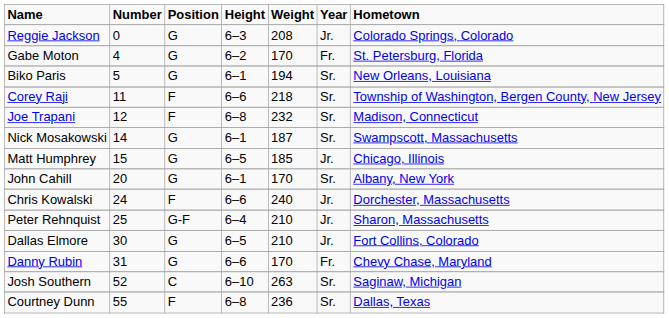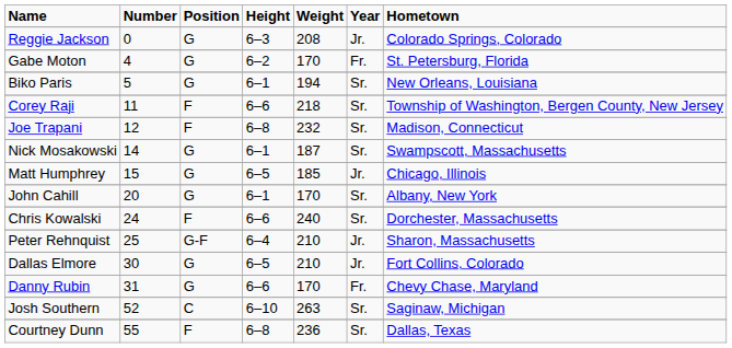 <table class="wikitable">
 <tr>
 <td><strong>Name</strong></td>
 <td><strong>Number</strong></td>
 <td><strong>Position</strong></td>
 <td><strong>Height</strong></td>
 <td><strong>Weight</strong></td>
 <td><strong>Year</strong></td>
 <td><strong>Hometown</strong></td>
 </tr>
 <tr>
 </tr>
 <tr>
 <td><a href='#'>Reggie Jackson</a></td>
 <td>0</td>
 <td>G</td>
 <td>6–3</td>
 <td>208</td>
 <td>Jr.</td>
 <td><a href='#'>Colorado Springs, Colorado</a></td>
 </tr>
 <tr>
 </tr>
 <tr>
 <td>Gabe Moton</td>
 <td>4</td>
 <td>G</td>
 <td>6–2</td>
 <td>170</td>
 <td>Fr.</td>
 <td><a href='#'>St. Petersburg, Florida</a></td>
 </tr>
 <tr>
 </tr>
 <tr>
 <td>Biko Paris</td>
 <td>5</td>
 <td>G</td>
 <td>6–1</td>
 <td>194</td>
 <td>Sr.</td>
 <td><a href='#'>New Orleans, Louisiana</a></td>
 </tr>
 <tr>
 </tr>
 <tr>
 <td><a href='#'>Corey Raji</a></td>
 <td>11</td>
 <td>F</td>
 <td>6–6</td>
 <td>218</td>
 <td>Sr.</td>
 <td><a href='#'>Township of Washington, Bergen County, New Jersey</a></td>
 </tr>
 <tr>
 </tr>
 <tr>
 <td><a href='#'>Joe Trapani</a></td>
 <td>12</td>
 <td>F</td>
 <td>6–8</td>
 <td>232</td>
 <td>Sr.</td>
 <td><a href='#'>Madison, Connecticut</a></td>
 </tr>
 <tr>
 </tr>
 <tr>
 <td>Nick Mosakowski</td>
 <td>14</td>
 <td>G</td>
 <td>6–1</td>
 <td>187</td>
 <td>Sr.</td>
 <td><a href='#'>Swampscott, Massachusetts</a></td>
 </tr>
 <tr>
 </tr>
 <tr>
 <td>Matt Humphrey</td>
 <td>15</td>
 <td>G</td>
 <td>6–5</td>
 <td>185</td>
 <td>Jr.</td>
 <td><a href='#'>Chicago, Illinois</a></td>
 </tr>
 <tr>
 </tr>
 <tr>
 <td>John Cahill</td>
 <td>20</td>
 <td>G</td>
 <td>6–1</td>
 <td>170</td>
 <td>Sr.</td>
 <td><a href='#'>Albany, New York</a></td>
 </tr>
 <tr>
 </tr>
 <tr>
 <td>Chris Kowalski</td>
 <td>24</td>
 <td>F</td>
 <td>6–6</td>
 <td>240</td>
-<td>Jr.</td>
+<td>Sr.</td>
 <td><a href='#'>Dorchester, Massachusetts</a></td>
 </tr>
 <tr>
 </tr>
 <tr>
 <td>Peter Rehnquist</td>
 <td>25</td>
 <td>G-F</td>
 <td>6–4</td>
 <td>210</td>
 <td>Jr.</td>
 <td><a href='#'>Sharon, Massachusetts</a></td>
 </tr>
 <tr>
 </tr>
 <tr>
 <td>Dallas Elmore</td>
 <td>30</td>
 <td>G</td>
 <td>6–5</td>
 <td>210</td>
 <td>Jr.</td>
 <td><a href='#'>Fort Collins, Colorado</a></td>
 </tr>
 <tr>
 </tr>
 <tr>
 <td><a href='#'>Danny Rubin</a></td>
 <td>31</td>
 <td>G</td>
 <td>6–6</td>
 <td>170</td>
 <td>Fr.</td>
 <td><a href='#'>Chevy Chase, Maryland</a></td>
 </tr>
 <tr>
 </tr>
 <tr>
 <td>Josh Southern</td>
 <td>52</td>
 <td>C</td>
 <td>6–10</td>
 <td>263</td>
 <td>Sr.</td>
 <td><a href='#'>Saginaw, Michigan</a></td>
 </tr>
 <tr>
 </tr>
 <tr>
 <td>Courtney Dunn</td>
 <td>55</td>
 <td>F</td>
 <td>6–8</td>
 <td>236</td>
 <td>Sr.</td>
 <td><a href='#'>Dallas, Texas</a></td>
 </tr>
 </table>
